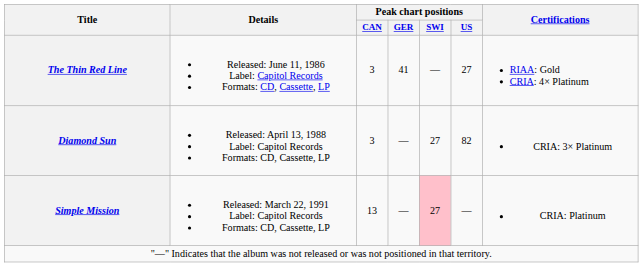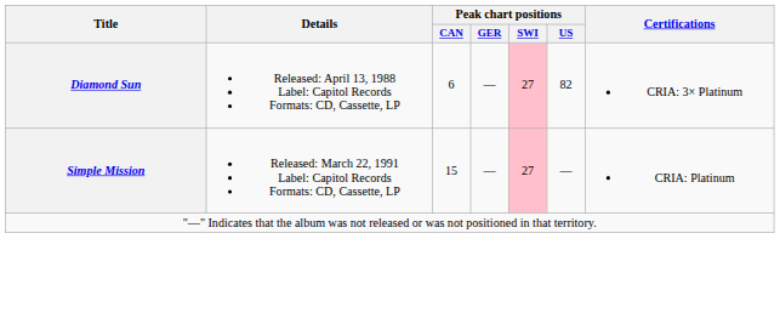 <table class="wikitable plainrowheaders" style="text-align:center;">
 <tr>
 <th scope="col" rowspan="2" style="width:16em;">Title</th>
 <th scope="col" rowspan="2" style="width:18em;">Details</th>
 <th colspan="4">Peak chart positions</th>
 <th scope="col" rowspan="2" style="width:15em;"><a href='#'>Certifications</a></th>
 </tr>
 <tr>
 <th scope="col" style="width:3em;font-size:90%;"><a href='#'>CAN</a><br></th>
 <th scope="col" style="width:3em;font-size:90%;"><a href='#'>GER</a><br></th>
 <th scope="col" style="width:3em;font-size:90%;"><a href='#'>SWI</a><br></th>
 <th scope="col" style="width:3em;font-size:90%;"><a href='#'>US</a><br></th>
 </tr>
 <tr>
-<th scope="row"><em><a href='#'>The Thin Red Line</a></em></th>
-<td><br><ul><li>Released: June 11, 1986</li><li>Label: <a href='#'>Capitol Records</a></li><li>Formats: <a href='#'>CD</a>, <a href='#'>Cassette</a>, <a href='#'>LP</a></li></ul></td>
-<td>3</td>
-<td>41</td>
-<td>—</td>
-<td>27</td>
-<td style="text-align:left;"><br><ul><li><a href='#'>RIAA</a>: Gold</li><li><a href='#'>CRIA</a>: 4× Platinum</li></ul></td>
-</tr>
-<tr>
 <th scope="row"><em><a href='#'>Diamond Sun</a></em></th>
 <td><br><ul><li>Released: April 13, 1988</li><li>Label: Capitol Records</li><li>Formats: CD, Cassette, LP</li></ul></td>
-<td>3</td>
+<td>6</td>
 <td>—</td>
-<td>27</td>
+<td style="background: pink;">27</td>
 <td>82</td>
 <td><br><ul><li>CRIA: 3× Platinum</li></ul></td>
 </tr>
 <tr>
 <th scope="row"><em><a href='#'>Simple Mission</a></em></th>
 <td><br><ul><li>Released: March 22, 1991</li><li>Label: Capitol Records</li><li>Formats: CD, Cassette, LP</li></ul></td>
-<td>13</td>
+<td>15</td>
 <td>—</td>
 <td style="background: pink;">27</td>
 <td>—</td>
 <td><br><ul><li>CRIA: Platinum</li></ul></td>
 </tr>
 <tr>
 <td colspan="7" style="text-align:center;">"—" Indicates that the album was not released or was not positioned in that territory.</td>
 </tr>
 </table>
